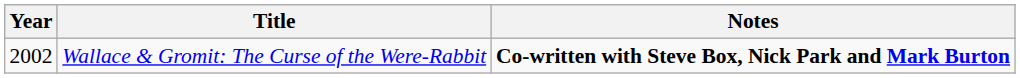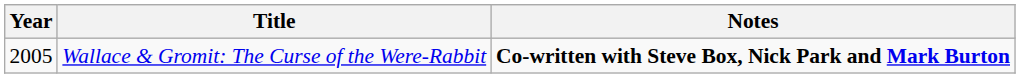 <table class="wikitable">
 <tr style="background:#ccc; text-align:center;">
 <th>Year</th>
 <th>Title</th>
 <th>Notes</th>
 </tr>
 <tr>
-<td>2002</td>
+<td>2005</td>
 <td><em><a href='#'>Wallace & Gromit: The Curse of the Were-Rabbit</a></em></td>
 <td><strong>Co-written with Steve Box, Nick Park and <a href='#'>Mark Burton</a></strong></td>
 </tr>
 </table>
